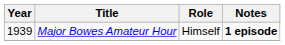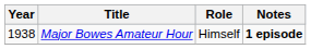 <table class="wikitable">
 <tr style="background:#b0c4de; text-align:center;">
 <th>Year</th>
 <th>Title</th>
 <th>Role</th>
 <th>Notes</th>
 </tr>
 <tr>
-<td>1939</td>
+<td>1938</td>
 <td><em><a href='#'>Major Bowes Amateur Hour</a></em></td>
 <td>Himself</td>
 <td><strong>1 episode</strong></td>
 </tr>
 <tr>
 </tr>
 </table>
